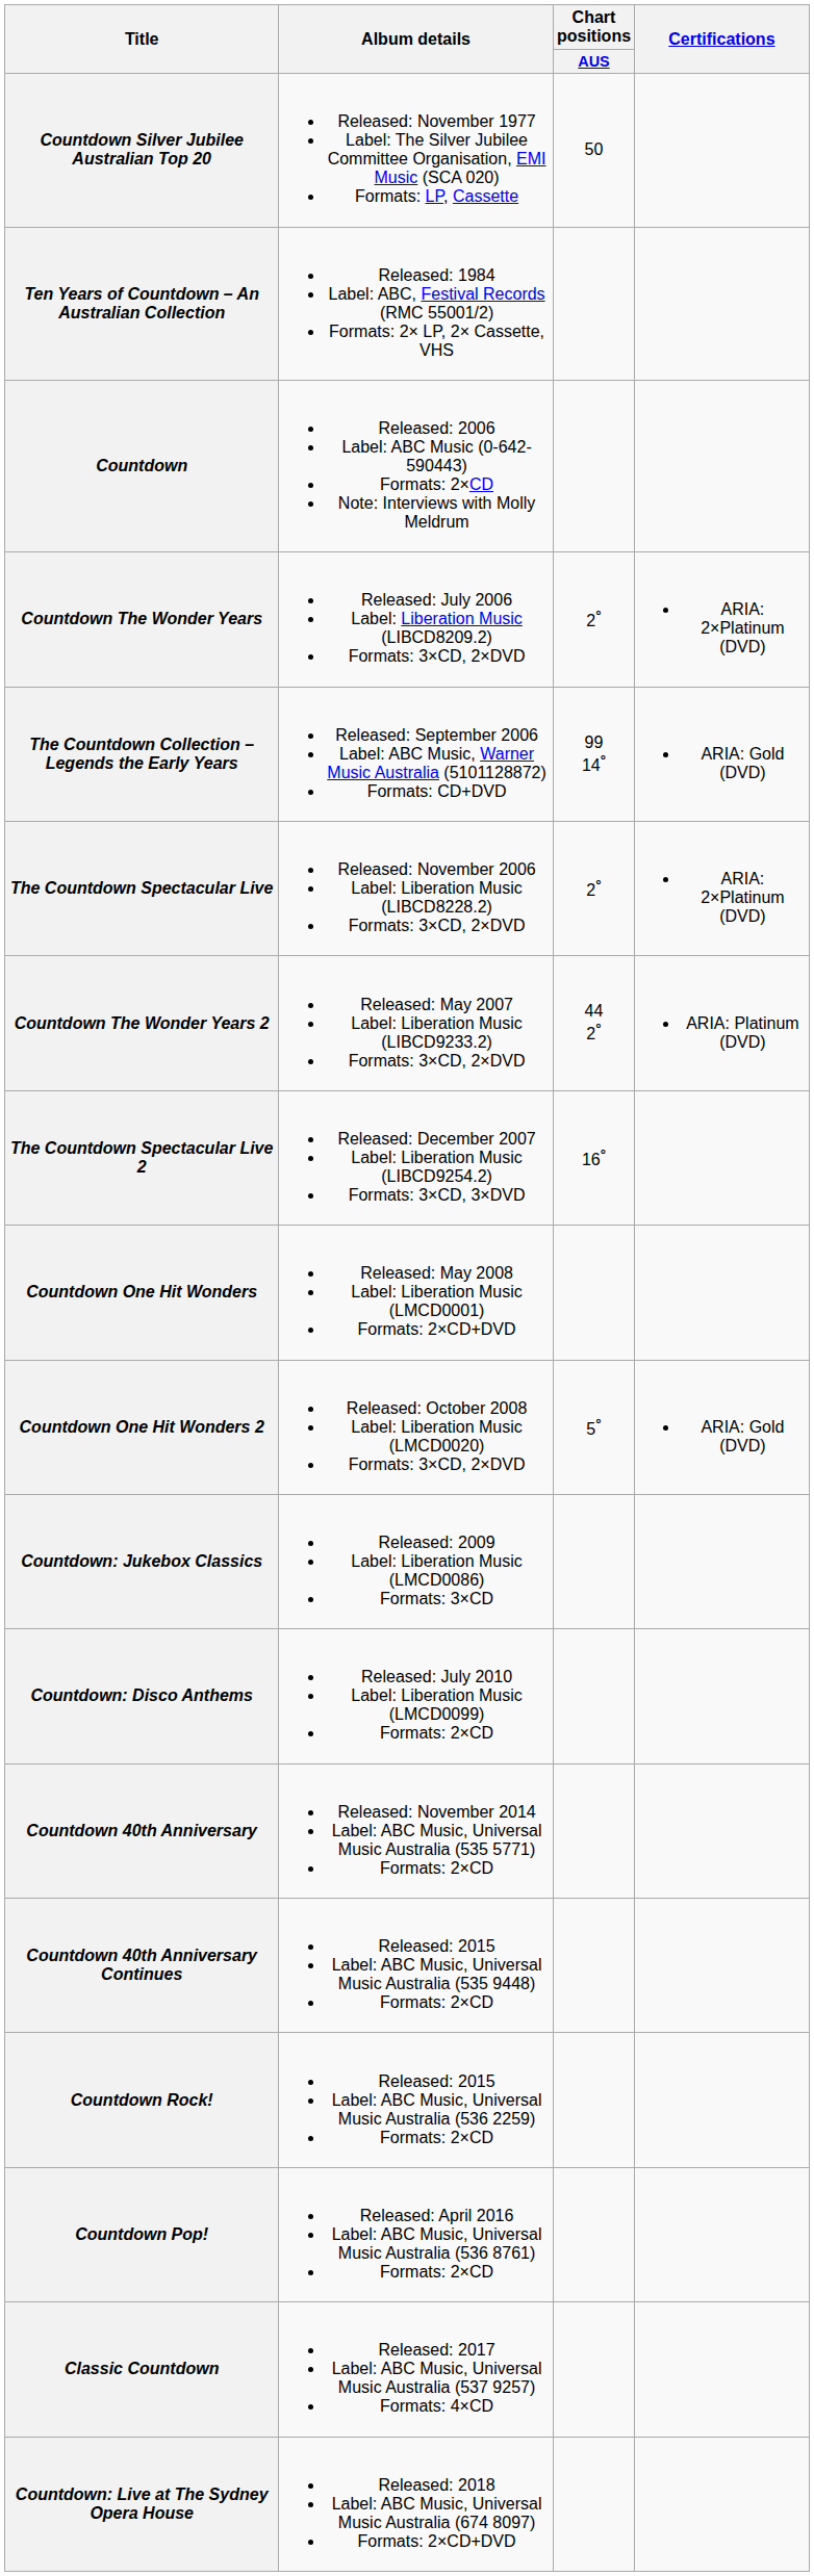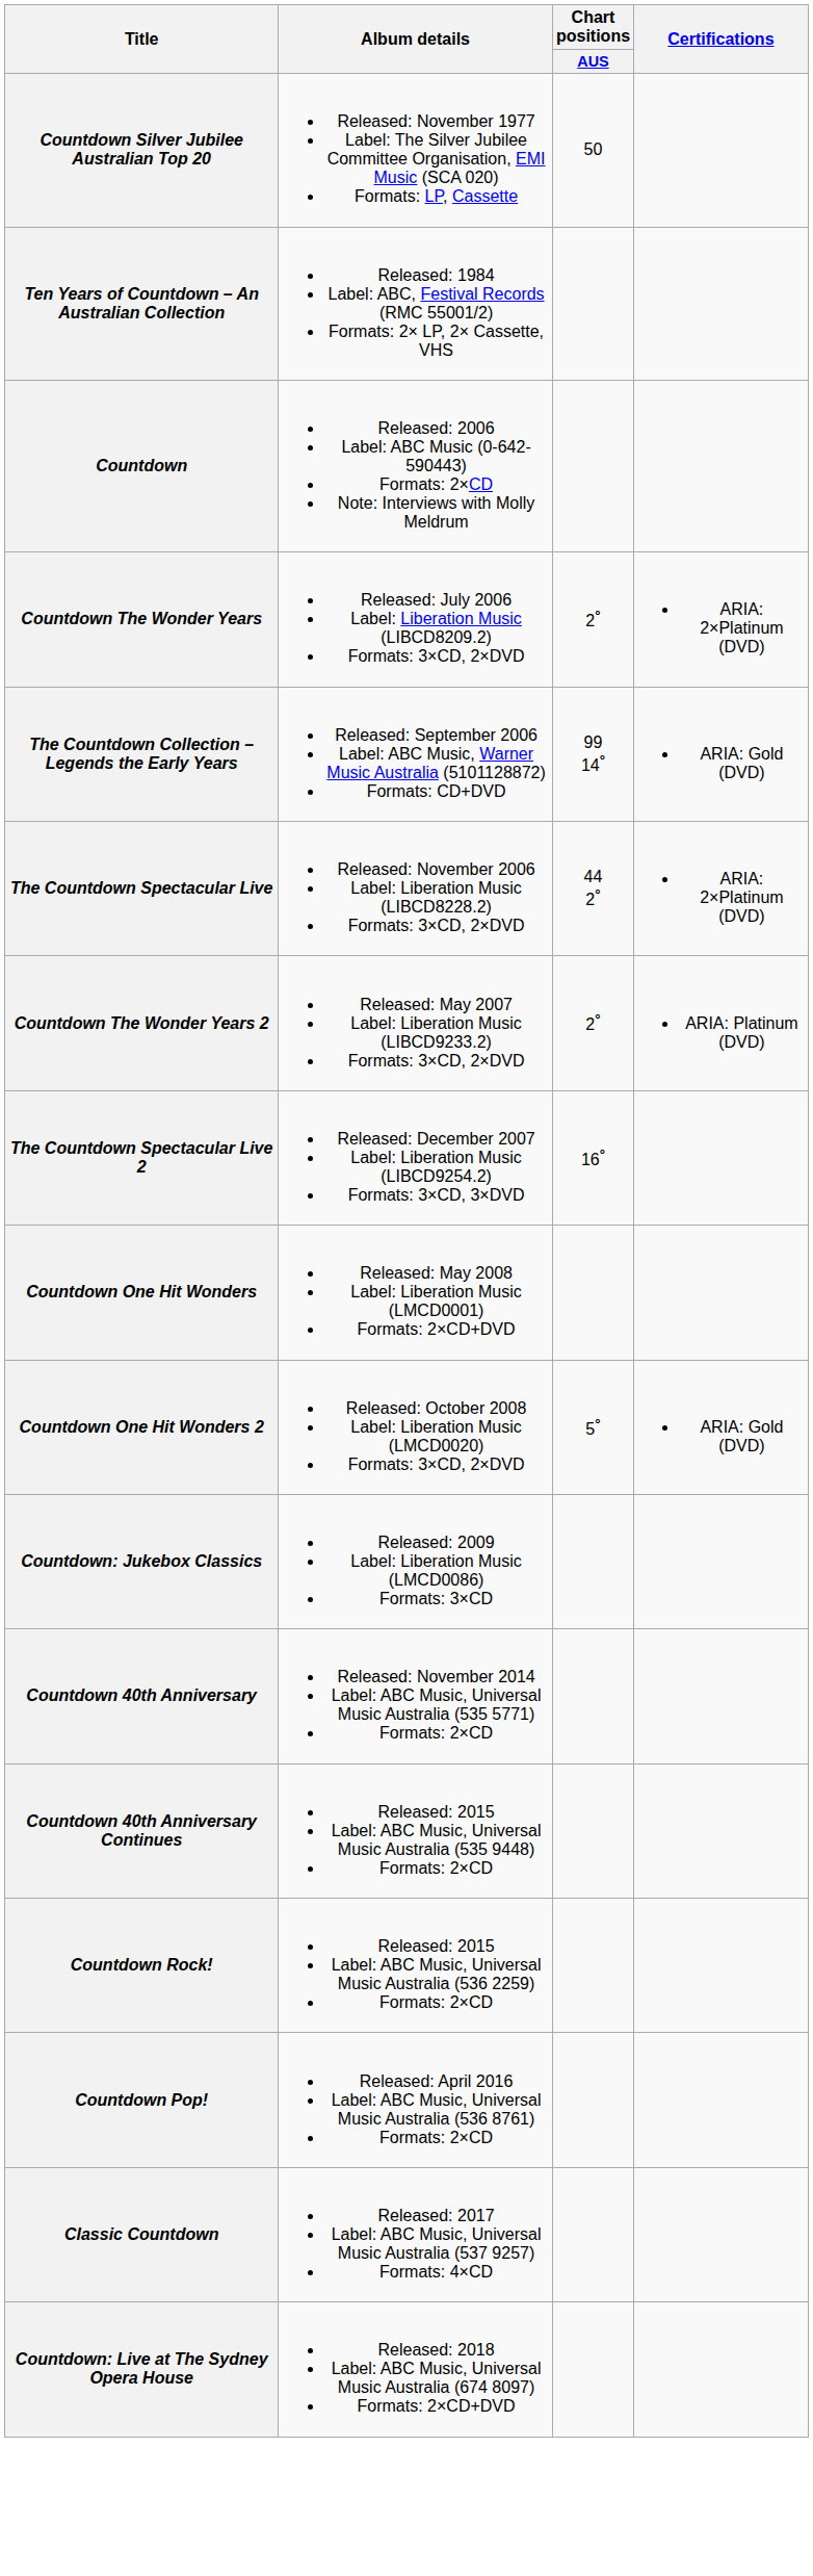 <table class="wikitable plainrowheaders" style="text-align:center;">
 <tr>
 <th rowspan=2 width=256>Title</th>
 <th rowspan=2 width=256>Album details</th>
 <th colspan=1>Chart positions</th>
 <th rowspan=2 width=160><a href='#'>Certifications</a><br></th>
 </tr>
 <tr>
 <th scope="col" style="width:3.7em;font-size:90%;"><a href='#'>AUS</a><br></th>
 </tr>
 <tr>
 <th scope="row"><em>Countdown Silver Jubilee Australian Top 20</em></th>
 <td><br><ul><li>Released: November 1977</li><li>Label: The Silver Jubilee Committee Organisation, <a href='#'>EMI Music</a> (SCA 020)</li><li>Formats: <a href='#'>LP</a>, <a href='#'>Cassette</a></li></ul></td>
 <td>50</td>
 <td></td>
 </tr>
 <tr>
 <th scope="row"><em>Ten Years of Countdown – An Australian Collection</em></th>
 <td><br><ul><li>Released: 1984</li><li>Label: ABC, <a href='#'>Festival Records</a> (RMC 55001/2)</li><li>Formats: 2× LP, 2× Cassette, VHS</li></ul></td>
 <td></td>
 <td></td>
 </tr>
 <tr>
 <th scope="row"><em>Countdown</em></th>
 <td><br><ul><li>Released: 2006</li><li>Label: ABC Music (0-642-590443)</li><li>Formats: 2×<a href='#'>CD</a></li><li>Note: Interviews with Molly Meldrum</li></ul></td>
 <td></td>
 <td></td>
 </tr>
 <tr>
 <th scope="row"><em>Countdown The Wonder Years</em></th>
 <td><br><ul><li>Released: July 2006</li><li>Label: <a href='#'>Liberation Music</a> (LIBCD8209.2)</li><li>Formats: 3×CD, 2×DVD</li></ul></td>
 <td>2<sup><strong>°</strong></sup></td>
 <td><br><ul><li>ARIA: 2×Platinum (DVD)</li></ul></td>
 </tr>
 <tr>
 <th scope="row"><em>The Countdown Collection – Legends the Early Years</em></th>
 <td><br><ul><li>Released: September 2006</li><li>Label: ABC Music, <a href='#'>Warner Music Australia</a> (5101128872)</li><li>Formats: CD+DVD</li></ul></td>
 <td>99 <br> 14<sup><strong>°</strong></sup></td>
 <td><br><ul><li>ARIA: Gold (DVD)</li></ul></td>
 </tr>
 <tr>
 <th scope="row"><em>The Countdown Spectacular Live</em></th>
 <td><br><ul><li>Released: November 2006</li><li>Label: Liberation Music (LIBCD8228.2)</li><li>Formats: 3×CD, 2×DVD</li></ul></td>
-<td>2<sup><strong>°</strong></sup></td>
+<td>44 <br> 2<sup><strong>°</strong></sup></td>
 <td><br><ul><li>ARIA: 2×Platinum (DVD)</li></ul></td>
 </tr>
 <tr>
 <th scope="row"><em>Countdown The Wonder Years 2</em></th>
 <td><br><ul><li>Released: May 2007</li><li>Label: Liberation Music (LIBCD9233.2)</li><li>Formats: 3×CD, 2×DVD</li></ul></td>
-<td>44 <br> 2<sup><strong>°</strong></sup></td>
+<td>2<sup><strong>°</strong></sup></td>
 <td><br><ul><li>ARIA: Platinum (DVD)</li></ul></td>
 </tr>
 <tr>
 <th scope="row"><em>The Countdown Spectacular Live 2</em></th>
 <td><br><ul><li>Released: December 2007</li><li>Label: Liberation Music (LIBCD9254.2)</li><li>Formats: 3×CD, 3×DVD</li></ul></td>
 <td>16<sup><strong>°</strong></sup></td>
 <td></td>
 </tr>
 <tr>
 <th scope="row"><em>Countdown One Hit Wonders</em></th>
 <td><br><ul><li>Released: May 2008</li><li>Label: Liberation Music (LMCD0001)</li><li>Formats: 2×CD+DVD</li></ul></td>
 <td></td>
 <td></td>
 </tr>
 <tr>
 <th scope="row"><em>Countdown One Hit Wonders 2</em></th>
 <td><br><ul><li>Released: October 2008</li><li>Label: Liberation Music (LMCD0020)</li><li>Formats: 3×CD, 2×DVD</li></ul></td>
 <td>5<sup><strong>°</strong></sup></td>
 <td><br><ul><li>ARIA: Gold (DVD)</li></ul></td>
 </tr>
 <tr>
 <th scope="row"><em>Countdown: Jukebox Classics</em></th>
 <td><br><ul><li>Released: 2009</li><li>Label: Liberation Music (LMCD0086)</li><li>Formats: 3×CD</li></ul></td>
-<td></td>
-<td></td>
-</tr>
-<tr>
-<th scope="row"><em>Countdown: Disco Anthems</em></th>
-<td><br><ul><li>Released: July 2010</li><li>Label: Liberation Music (LMCD0099)</li><li>Formats: 2×CD</li></ul></td>
 <td></td>
 <td></td>
 </tr>
 <tr>
 <th scope="row"><em>Countdown 40th Anniversary</em></th>
 <td><br><ul><li>Released: November 2014</li><li>Label: ABC Music, Universal Music Australia (535 5771)</li><li>Formats: 2×CD</li></ul></td>
 <td></td>
 <td></td>
 </tr>
 <tr>
 <th scope="row"><em>Countdown 40th Anniversary Continues</em></th>
 <td><br><ul><li>Released: 2015</li><li>Label: ABC Music, Universal Music Australia (535 9448)</li><li>Formats: 2×CD</li></ul></td>
 <td></td>
 <td></td>
 </tr>
 <tr>
 <th scope="row"><em>Countdown Rock!</em></th>
 <td><br><ul><li>Released: 2015</li><li>Label: ABC Music, Universal Music Australia (536 2259)</li><li>Formats: 2×CD</li></ul></td>
 <td></td>
 <td></td>
 </tr>
 <tr>
 <th scope="row"><em>Countdown Pop!</em></th>
 <td><br><ul><li>Released: April 2016</li><li>Label: ABC Music, Universal Music Australia (536 8761)</li><li>Formats: 2×CD</li></ul></td>
 <td></td>
 <td></td>
 </tr>
 <tr>
 <th scope="row"><em>Classic Countdown</em></th>
 <td><br><ul><li>Released: 2017</li><li>Label: ABC Music, Universal Music Australia (537 9257)</li><li>Formats: 4×CD</li></ul></td>
 <td></td>
 <td></td>
 </tr>
 <tr>
 <th scope="row"><em>Countdown: Live at The Sydney Opera House</em></th>
 <td><br><ul><li>Released: 2018</li><li>Label: ABC Music, Universal Music Australia (674 8097)</li><li>Formats: 2×CD+DVD</li></ul></td>
 <td></td>
 <td></td>
 </tr>
 <tr>
 </tr>
 </table>
